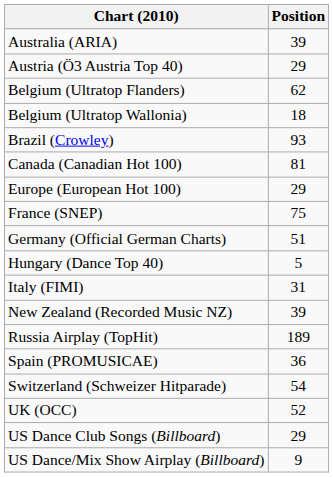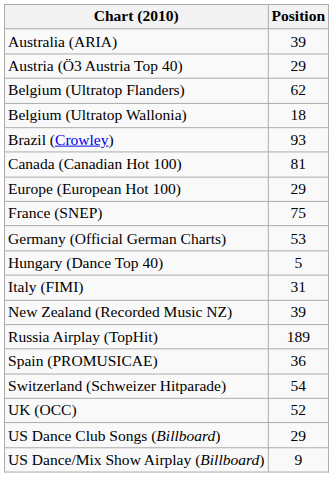 <table class="wikitable sortable">
 <tr>
 <th>Chart (2010)</th>
 <th>Position</th>
 </tr>
 <tr>
 <td>Australia (ARIA)</td>
 <td style="text-align:center;">39</td>
 </tr>
 <tr>
 <td>Austria (Ö3 Austria Top 40)</td>
 <td style="text-align:center;">29</td>
 </tr>
 <tr>
 <td>Belgium (Ultratop Flanders)</td>
 <td style="text-align:center;">62</td>
 </tr>
 <tr>
 <td>Belgium (Ultratop Wallonia)</td>
 <td style="text-align:center;">18</td>
 </tr>
 <tr>
 <td>Brazil (<a href='#'>Crowley</a>)</td>
 <td style="text-align:center;">93</td>
 </tr>
 <tr>
 <td>Canada (Canadian Hot 100)</td>
 <td style="text-align:center;">81</td>
 </tr>
 <tr>
 <td>Europe (European Hot 100)</td>
 <td style="text-align:center;">29</td>
 </tr>
 <tr>
 <td>France (SNEP)</td>
 <td style="text-align:center;">75</td>
 </tr>
 <tr>
 <td>Germany (Official German Charts)</td>
-<td style="text-align:center;">51</td>
+<td style="text-align:center;">53</td>
 </tr>
 <tr>
 <td>Hungary (Dance Top 40)</td>
 <td style="text-align:center;">5</td>
 </tr>
 <tr>
 <td>Italy (FIMI)</td>
 <td style="text-align:center;">31</td>
 </tr>
 <tr>
 <td>New Zealand (Recorded Music NZ)</td>
 <td style="text-align:center;">39</td>
 </tr>
 <tr>
 <td>Russia Airplay (TopHit)</td>
 <td style="text-align:center;">189</td>
 </tr>
 <tr>
 <td>Spain (PROMUSICAE)</td>
 <td style="text-align:center;">36</td>
 </tr>
 <tr>
 <td>Switzerland (Schweizer Hitparade)</td>
 <td style="text-align:center;">54</td>
 </tr>
 <tr>
 <td>UK (OCC)</td>
 <td style="text-align:center;">52</td>
 </tr>
 <tr>
 <td>US Dance Club Songs (<em>Billboard</em>)</td>
 <td style="text-align:center;">29</td>
 </tr>
 <tr>
 <td>US Dance/Mix Show Airplay (<em>Billboard</em>)</td>
 <td style="text-align:center;">9</td>
 </tr>
 </table>
